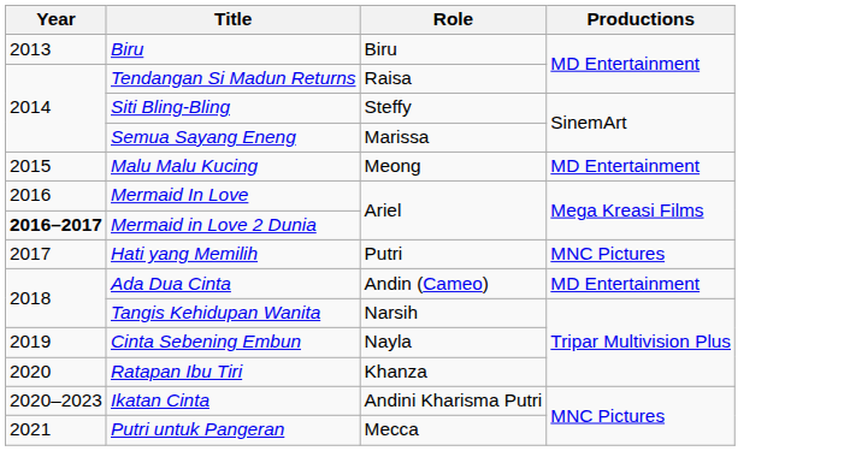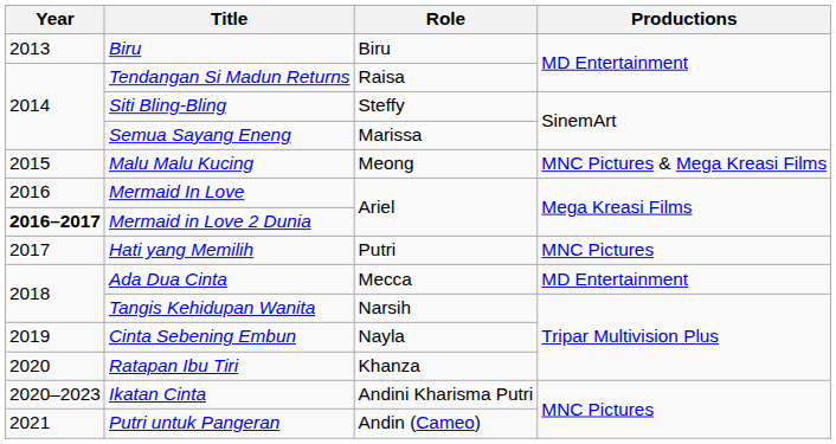 <table class="wikitable sortable">
 <tr>
 <th>Year</th>
 <th>Title</th>
 <th>Role</th>
 <th>Productions</th>
 </tr>
 <tr>
 <td>2013</td>
 <td><em><a href='#'>Biru</a></em></td>
 <td>Biru</td>
 <td rowspan=2><a href='#'>MD Entertainment</a></td>
 </tr>
 <tr>
 <td rowspan="3">2014</td>
 <td><em><a href='#'>Tendangan Si Madun Returns</a></em></td>
 <td>Raisa</td>
 </tr>
 <tr>
 <td><em><a href='#'>Siti Bling-Bling</a></em></td>
 <td>Steffy</td>
 <td rowspan="2">SinemArt</td>
 </tr>
 <tr>
 <td><em><a href='#'>Semua Sayang Eneng</a></em></td>
 <td>Marissa</td>
 </tr>
 <tr>
 <td>2015</td>
 <td><em><a href='#'>Malu Malu Kucing</a></em></td>
 <td>Meong</td>
-<td><a href='#'>MD Entertainment</a></td>
+<td><a href='#'>MNC Pictures</a> & <a href='#'>Mega Kreasi Films</a></td>
 </tr>
 <tr>
 <td>2016</td>
 <td><em><a href='#'>Mermaid In Love</a></em></td>
 <td rowspan="2">Ariel</td>
 <td rowspan="2"><a href='#'>Mega Kreasi Films</a></td>
 </tr>
 <tr>
 <td><strong>2016–2017</strong></td>
 <td><em><a href='#'>Mermaid in Love 2 Dunia</a></em></td>
 </tr>
 <tr>
 <td>2017</td>
 <td><em><a href='#'>Hati yang Memilih</a></em></td>
 <td>Putri</td>
 <td><a href='#'>MNC Pictures</a></td>
 </tr>
 <tr>
 <td rowspan="2">2018</td>
 <td><em><a href='#'>Ada Dua Cinta</a></em></td>
-<td>Andin (<a href='#'>Cameo</a>)</td>
+<td>Mecca</td>
 <td><a href='#'>MD Entertainment</a></td>
 </tr>
 <tr>
 <td><em><a href='#'>Tangis Kehidupan Wanita</a></em></td>
 <td>Narsih </td>
 <td rowspan="3"><a href='#'>Tripar Multivision Plus</a></td>
 </tr>
 <tr>
 <td>2019</td>
 <td><em><a href='#'>Cinta Sebening Embun</a></em></td>
 <td>Nayla</td>
 </tr>
 <tr>
 <td>2020</td>
 <td><em><a href='#'>Ratapan Ibu Tiri</a></em></td>
 <td>Khanza</td>
 </tr>
 <tr>
 <td>2020–2023</td>
 <td><em><a href='#'>Ikatan Cinta</a></em></td>
 <td>Andini Kharisma Putri</td>
 <td rowspan=2><a href='#'>MNC Pictures</a></td>
 </tr>
 <tr>
 <td>2021</td>
 <td><em><a href='#'>Putri untuk Pangeran</a></em></td>
-<td>Mecca</td>
+<td>Andin (<a href='#'>Cameo</a>)</td>
 </tr>
 </table>
